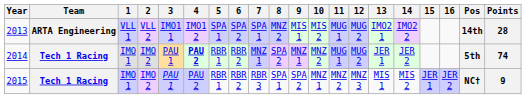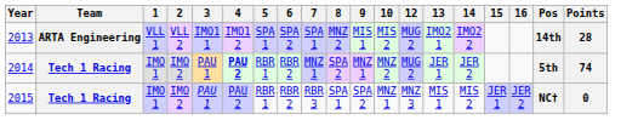 <table class="wikitable" style="text-align:center; font-size:85%">
 <tr>
 <th>Year</th>
 <th>Team</th>
 <th>1</th>
 <th>2</th>
 <th>3</th>
 <th>4</th>
 <th>5</th>
 <th>6</th>
 <th>7</th>
 <th>8</th>
 <th>9</th>
 <th>10</th>
-<th>11</th>
 <th>12</th>
 <th>13</th>
 <th>14</th>
 <th>15</th>
 <th>16</th>
 <th>Pos</th>
 <th>Points</th>
 </tr>
 <tr>
 <td><a href='#'>2013</a></td>
 <th nowrap>ARTA Engineering</th>
 <td style="background:#CFCFFF;"><a href='#'>VLL<br>1</a><br></td>
 <td style="background:#EFCFFF;"><a href='#'>VLL<br>2</a><br></td>
 <td style="background:#CFCFFF;"><a href='#'>IMO1<br>1</a><br></td>
 <td style="background:#EFCFFF;"><a href='#'>IMO1<br>2</a><br></td>
 <td style="background:#CFCFFF;"><a href='#'>SPA<br>1</a><br></td>
 <td style="background:#CFCFFF;"><a href='#'>SPA<br>2</a><br></td>
 <td style="background:#CFCFFF;"><a href='#'>SPA<br>1</a><br></td>
 <td style="background:#CFCFFF;"><a href='#'>MNZ<br>2</a><br></td>
 <td style="background:#DFFFDF;"><a href='#'>MIS<br>1</a><br></td>
 <td style="background:#DFFFDF;"><a href='#'>MIS<br>2</a><br></td>
-<td style="background:#CFCFFF;"><a href='#'>MUG<br>1</a><br></td>
 <td style="background:#CFCFFF;"><a href='#'>MUG<br>2</a><br></td>
 <td style="background:#DFFFDF;"><a href='#'>IMO2<br>1</a><br></td>
 <td style="background:#EFCFFF;"><a href='#'>IMO2<br>2</a><br></td>
 <td></td>
 <td></td>
 <th>14th</th>
 <th>28</th>
 </tr>
 <tr>
 <td><a href='#'>2014</a></td>
 <th nowrap><a href='#'>Tech 1 Racing</a></th>
 <td style="background:#DFDFDF;"><a href='#'>IMO<br>1</a><br></td>
 <td style="background:#DFDFDF;"><a href='#'>IMO<br>2</a><br></td>
 <td style="background:#FFDF9F;"><a href='#'>PAU<br>1</a><br></td>
 <td style="background:#DFFFDF;"><strong><a href='#'>PAU<br>2</a><br></strong></td>
 <td style="background:#DFFFDF;"><a href='#'>RBR<br>1</a><br></td>
 <td style="background:#DFFFDF;"><a href='#'>RBR<br>2</a><br></td>
 <td style="background:#CFCFFF;"><a href='#'>MNZ<br>1</a><br></td>
 <td style="background:#EFCFFF;"><a href='#'>SPA<br>2</a><br></td>
 <td style="background:#EFCFFF;"><a href='#'>MNZ<br>1</a><br></td>
 <td style="background:#DFFFDF;"><a href='#'>MNZ<br>2</a><br></td>
-<td style="background:#CFCFFF;"><a href='#'>MUG<br>1</a><br></td>
 <td style="background:#CFCFFF;"><a href='#'>MUG<br>2</a><br></td>
 <td style="background:#DFFFDF;"><a href='#'>JER<br>1</a><br></td>
 <td style="background:#DFFFDF;"><a href='#'>JER<br>2</a><br></td>
 <td></td>
 <td></td>
 <th>5th</th>
 <th>74</th>
 </tr>
 <tr>
 <td><a href='#'>2015</a></td>
 <th nowrap><a href='#'>Tech 1 Racing</a></th>
 <td style="background:#CFCFFF;"><a href='#'>IMO<br>1</a><br></td>
 <td style="background:#EFCFFF;"><a href='#'>IMO<br>2</a><br></td>
 <td style="background:#CFCFFF;"><em><a href='#'>PAU<br>1</a></em><br></td>
 <td style="background:#CFCFFF;"><a href='#'>PAU<br>2</a><br></td>
 <td><a href='#'>RBR<br>1</a></td>
 <td><a href='#'>RBR<br>2</a></td>
 <td><a href='#'>RBR<br>3</a></td>
 <td><a href='#'>SPA<br>1</a></td>
 <td><a href='#'>SPA<br>2</a></td>
 <td><a href='#'>MNZ<br>1</a></td>
-<td><a href='#'>MNZ<br>2</a></td>
 <td><a href='#'>MNZ<br>3</a></td>
 <td><a href='#'>MIS<br>1</a></td>
 <td><a href='#'>MIS<br>2</a></td>
 <td style="background:#CFCFFF;"><a href='#'>JER<br>1</a><br></td>
 <td style="background:#CFCFFF;"><a href='#'>JER<br>2</a><br></td>
 <th>NC†</th>
-<th>9</th>
+<th>0</th>
 </tr>
 </table>
